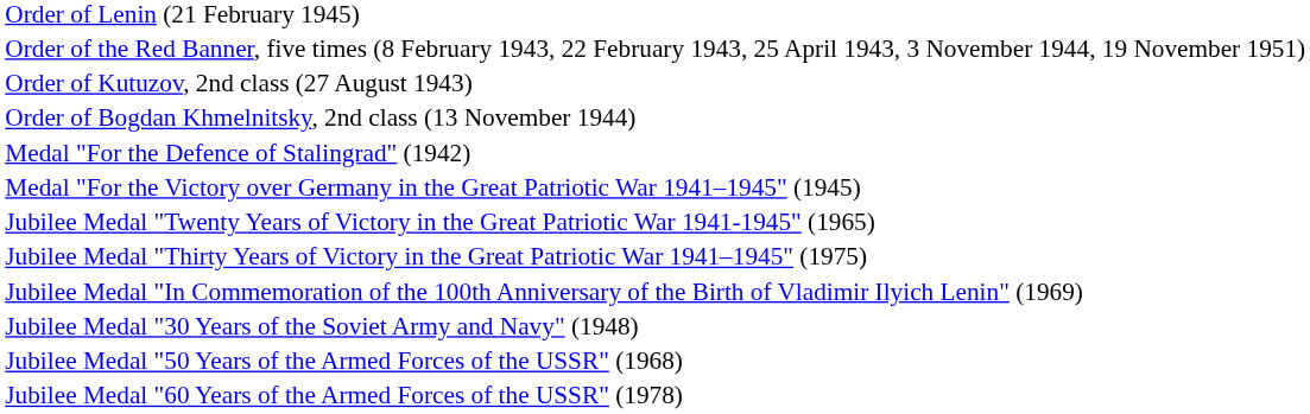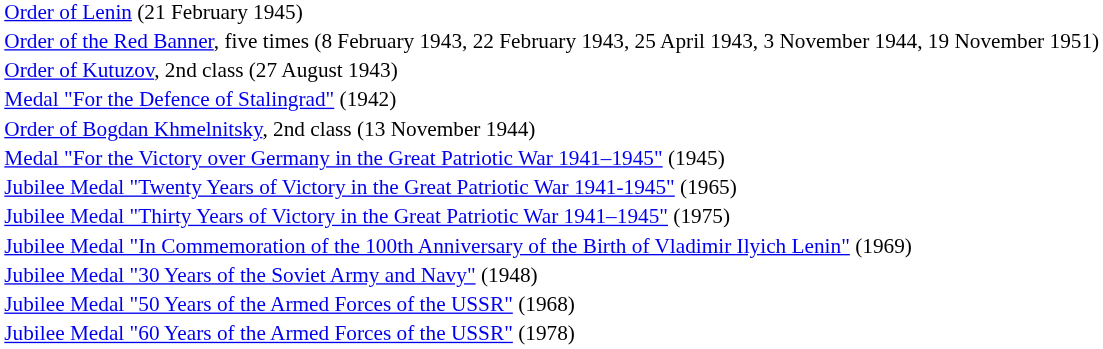 <table>
 <tr>
 <td></td>
 <td><a href='#'>Order of Lenin</a> (21 February 1945)</td>
 </tr>
 <tr>
 <td></td>
 <td><a href='#'>Order of the Red Banner</a>, five times (8 February 1943, 22 February 1943, 25 April 1943, 3 November 1944, 19 November 1951)</td>
 </tr>
 <tr>
 <td></td>
 <td><a href='#'>Order of Kutuzov</a>, 2nd class (27 August 1943)</td>
 </tr>
 <tr>
 <td></td>
-<td><a href='#'>Order of Bogdan Khmelnitsky</a>, 2nd class (13 November 1944)</td>
+<td><a href='#'>Medal "For the Defence of Stalingrad"</a> (1942)</td>
 </tr>
 <tr>
 <td></td>
-<td><a href='#'>Medal "For the Defence of Stalingrad"</a> (1942)</td>
+<td><a href='#'>Order of Bogdan Khmelnitsky</a>, 2nd class (13 November 1944)</td>
 </tr>
 <tr>
 <td></td>
 <td><a href='#'>Medal "For the Victory over Germany in the Great Patriotic War 1941–1945"</a> (1945)</td>
 </tr>
 <tr>
 <td></td>
 <td><a href='#'>Jubilee Medal "Twenty Years of Victory in the Great Patriotic War 1941-1945"</a> (1965)</td>
 </tr>
 <tr>
 <td></td>
 <td><a href='#'>Jubilee Medal "Thirty Years of Victory in the Great Patriotic War 1941–1945"</a> (1975)</td>
 </tr>
 <tr>
 <td></td>
 <td><a href='#'>Jubilee Medal "In Commemoration of the 100th Anniversary of the Birth of Vladimir Ilyich Lenin"</a> (1969)</td>
 </tr>
 <tr>
 <td></td>
 <td><a href='#'>Jubilee Medal "30 Years of the Soviet Army and Navy"</a> (1948)</td>
 </tr>
 <tr>
 <td></td>
 <td><a href='#'>Jubilee Medal "50 Years of the Armed Forces of the USSR"</a> (1968)</td>
 </tr>
 <tr>
 <td></td>
 <td><a href='#'>Jubilee Medal "60 Years of the Armed Forces of the USSR"</a> (1978)</td>
 </tr>
 <tr>
 </tr>
 </table>
